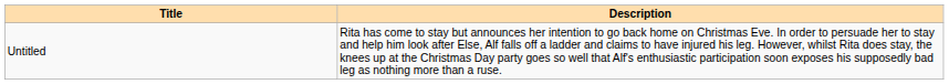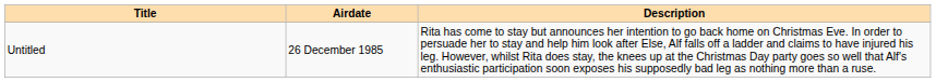 <table class="wikitable" border=1 style="font-size: 94%">
 <tr>
 <th style="background:#ffdead" width=17%>Title</th>
+<th style="background:#ffdead" width=8%>Airdate</th>
 <th style="background:#ffdead" width=31%>Description</th>
 </tr>
 <tr>
 <td>Untitled</td>
+<td>26 December 1985</td>
 <td>Rita has come to stay but announces her intention to go back home on Christmas Eve. In order to persuade her to stay and help him look after Else, Alf falls off a ladder and claims to have injured his leg. However, whilst Rita does stay, the knees up at the Christmas Day party goes so well that Alf's enthusiastic participation soon exposes his supposedly bad leg as nothing more than a ruse.</td>
 </tr>
 </table>
